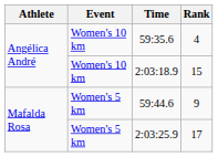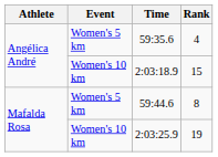 <table class="wikitable" style="text-align:center; font-size:90%; width:30%;">
 <tr>
 <th>Athlete</th>
 <th>Event</th>
 <th>Time</th>
 <th>Rank</th>
 </tr>
 <tr>
 <td align=left rowspan=2><a href='#'>Angélica André</a></td>
-<td align=left><a href='#'>Women's 10 km</a></td>
+<td align=left><a href='#'>Women's 5 km</a></td>
 <td>59:35.6</td>
 <td>4</td>
 </tr>
 <tr>
 <td align=left><a href='#'>Women's 10 km</a></td>
 <td>2:03:18.9</td>
 <td>15</td>
 </tr>
 <tr>
 <td align=left rowspan=2><a href='#'>Mafalda Rosa</a></td>
 <td align=left><a href='#'>Women's 5 km</a></td>
 <td>59:44.6</td>
-<td>9</td>
+<td>8</td>
 </tr>
 <tr>
-<td align=left><a href='#'>Women's 5 km</a></td>
+<td align=left><a href='#'>Women's 10 km</a></td>
 <td>2:03:25.9</td>
-<td>17</td>
+<td>19</td>
 </tr>
 </table>
